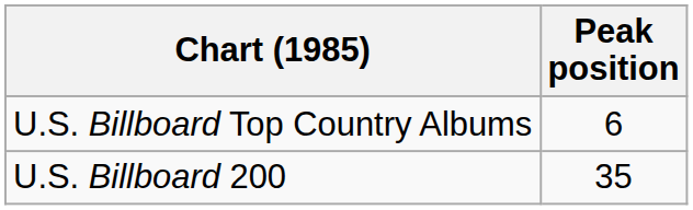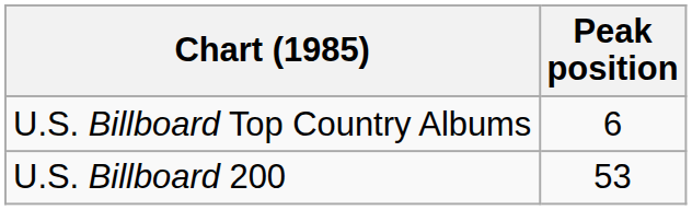 <table class="wikitable">
 <tr>
 <th>Chart (1985)</th>
 <th>Peak<br>position</th>
 </tr>
 <tr>
 <td>U.S. <em>Billboard</em> Top Country Albums</td>
 <td align="center">6</td>
 </tr>
 <tr>
 <td>U.S. <em>Billboard</em> 200</td>
-<td align="center">35</td>
+<td align="center">53</td>
 </tr>
 </table>
